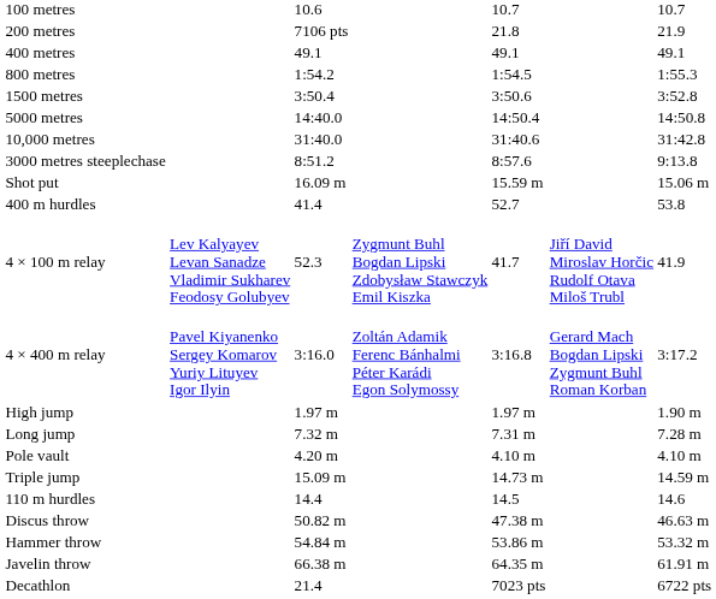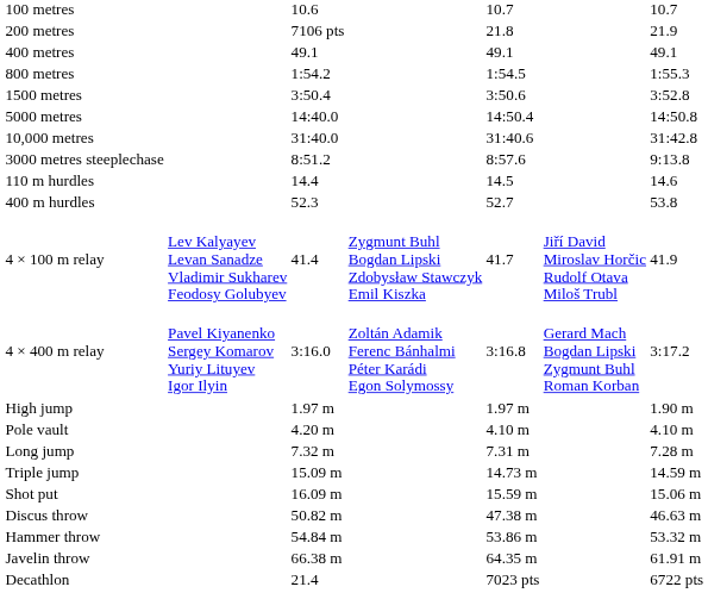 <table>
 <tr>
 <td>100 metres</td>
 <td></td>
 <td>10.6</td>
 <td></td>
 <td>10.7</td>
 <td></td>
 <td>10.7</td>
 </tr>
 <tr>
 <td>200 metres</td>
 <td></td>
 <td>7106 pts</td>
 <td></td>
 <td>21.8</td>
 <td></td>
 <td>21.9</td>
 </tr>
 <tr>
 <td>400 metres</td>
 <td></td>
 <td>49.1</td>
 <td></td>
 <td>49.1</td>
 <td></td>
 <td>49.1</td>
 </tr>
 <tr>
 <td>800 metres</td>
 <td></td>
 <td>1:54.2</td>
 <td></td>
 <td>1:54.5</td>
 <td></td>
 <td>1:55.3</td>
 </tr>
 <tr>
 <td>1500 metres</td>
 <td></td>
 <td>3:50.4</td>
 <td></td>
 <td>3:50.6</td>
 <td></td>
 <td>3:52.8</td>
 </tr>
 <tr>
 <td>5000 metres</td>
 <td></td>
 <td>14:40.0</td>
 <td></td>
 <td>14:50.4</td>
 <td></td>
 <td>14:50.8</td>
 </tr>
 <tr>
 <td>10,000 metres</td>
 <td></td>
 <td>31:40.0</td>
 <td></td>
 <td>31:40.6</td>
 <td></td>
 <td>31:42.8</td>
 </tr>
 <tr>
 <td>3000 metres steeplechase</td>
 <td></td>
 <td>8:51.2</td>
 <td></td>
 <td>8:57.6</td>
 <td></td>
 <td>9:13.8</td>
 </tr>
 <tr>
-<td>Shot put</td>
+<td>110 m hurdles</td>
 <td></td>
-<td>16.09 m</td>
+<td>14.4</td>
 <td></td>
-<td>15.59 m</td>
+<td>14.5</td>
 <td></td>
-<td>15.06 m</td>
+<td>14.6</td>
 </tr>
 <tr>
 <td>400 m hurdles</td>
 <td></td>
-<td>41.4</td>
+<td>52.3</td>
 <td></td>
 <td>52.7</td>
 <td></td>
 <td>53.8</td>
 </tr>
 <tr>
 <td>4 × 100 m relay</td>
 <td><br><a href='#'>Lev Kalyayev</a><br><a href='#'>Levan Sanadze</a><br><a href='#'>Vladimir Sukharev</a><br><a href='#'>Feodosy Golubyev</a></td>
-<td>52.3</td>
+<td>41.4</td>
 <td><br><a href='#'>Zygmunt Buhl</a><br><a href='#'>Bogdan Lipski</a><br><a href='#'>Zdobysław Stawczyk</a><br><a href='#'>Emil Kiszka</a></td>
 <td>41.7</td>
 <td><br><a href='#'>Jiří David</a><br><a href='#'>Miroslav Horčic</a><br><a href='#'>Rudolf Otava</a><br><a href='#'>Miloš Trubl</a></td>
 <td>41.9</td>
 </tr>
 <tr>
 <td>4 × 400 m relay</td>
 <td><br><a href='#'>Pavel Kiyanenko</a><br><a href='#'>Sergey Komarov</a><br><a href='#'>Yuriy Lituyev</a><br><a href='#'>Igor Ilyin</a></td>
 <td>3:16.0</td>
 <td><br><a href='#'>Zoltán Adamik</a><br><a href='#'>Ferenc Bánhalmi</a><br><a href='#'>Péter Karádi</a><br><a href='#'>Egon Solymossy</a></td>
 <td>3:16.8</td>
 <td><br><a href='#'>Gerard Mach</a><br><a href='#'>Bogdan Lipski</a><br><a href='#'>Zygmunt Buhl</a><br><a href='#'>Roman Korban</a></td>
 <td>3:17.2</td>
 </tr>
 <tr>
 <td>High jump</td>
 <td></td>
 <td>1.97 m</td>
 <td></td>
 <td>1.97 m</td>
 <td></td>
 <td>1.90 m</td>
 </tr>
 <tr>
+<td>Pole vault</td>
+<td></td>
+<td>4.20 m</td>
+<td></td>
+<td>4.10 m</td>
+<td></td>
+<td>4.10 m</td>
+</tr>
+<tr>
 <td>Long jump</td>
 <td></td>
 <td>7.32 m</td>
 <td></td>
 <td>7.31 m</td>
 <td></td>
 <td>7.28 m</td>
-</tr>
-<tr>
-<td>Pole vault</td>
-<td></td>
-<td>4.20 m</td>
-<td></td>
-<td>4.10 m</td>
-<td></td>
-<td>4.10 m</td>
 </tr>
 <tr>
 <td>Triple jump</td>
 <td></td>
 <td>15.09 m</td>
 <td></td>
 <td>14.73 m</td>
 <td></td>
 <td>14.59 m</td>
 </tr>
 <tr>
-<td>110 m hurdles</td>
+<td>Shot put</td>
 <td></td>
-<td>14.4</td>
+<td>16.09 m</td>
 <td></td>
-<td>14.5</td>
+<td>15.59 m</td>
 <td></td>
-<td>14.6</td>
+<td>15.06 m</td>
 </tr>
 <tr>
 <td>Discus throw</td>
 <td></td>
 <td>50.82 m</td>
 <td></td>
 <td>47.38 m</td>
 <td></td>
 <td>46.63 m</td>
 </tr>
 <tr>
 <td>Hammer throw</td>
 <td></td>
 <td>54.84 m</td>
 <td></td>
 <td>53.86 m</td>
 <td></td>
 <td>53.32 m</td>
 </tr>
 <tr>
 <td>Javelin throw</td>
 <td></td>
 <td>66.38 m</td>
 <td></td>
 <td>64.35 m</td>
 <td></td>
 <td>61.91 m</td>
 </tr>
 <tr>
 <td>Decathlon</td>
 <td></td>
 <td>21.4</td>
 <td></td>
 <td>7023 pts</td>
 <td></td>
 <td>6722 pts</td>
 </tr>
 </table>
